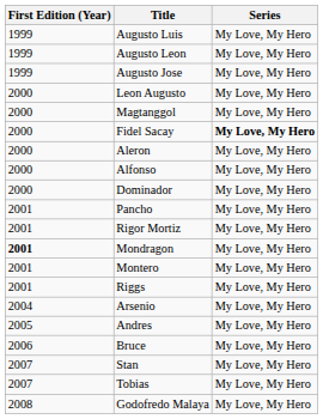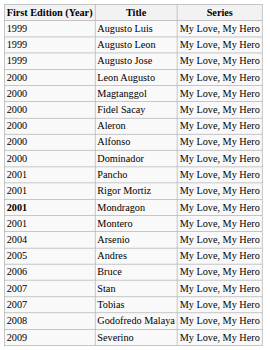 <table class="wikitable sortable">
 <tr>
 <th>First Edition (Year)</th>
 <th>Title</th>
 <th>Series</th>
 </tr>
 <tr>
 <td>1999</td>
 <td>Augusto Luis</td>
 <td>My Love, My Hero</td>
 </tr>
 <tr>
 <td>1999</td>
 <td>Augusto Leon</td>
 <td>My Love, My Hero</td>
 </tr>
 <tr>
 <td>1999</td>
 <td>Augusto Jose</td>
 <td>My Love, My Hero</td>
 </tr>
 <tr>
 <td>2000</td>
 <td>Leon Augusto</td>
 <td>My Love, My Hero</td>
 </tr>
 <tr>
 <td>2000</td>
 <td>Magtanggol</td>
 <td>My Love, My Hero</td>
 </tr>
 <tr>
 <td>2000</td>
 <td>Fidel Sacay</td>
-<td><strong>My Love, My Hero</strong></td>
+<td>My Love, My Hero</td>
 </tr>
 <tr>
 <td>2000</td>
 <td>Aleron</td>
 <td>My Love, My Hero</td>
 </tr>
 <tr>
 <td>2000</td>
 <td>Alfonso</td>
 <td>My Love, My Hero</td>
 </tr>
 <tr>
 <td>2000</td>
 <td>Dominador</td>
 <td>My Love, My Hero</td>
 </tr>
 <tr>
 <td>2001</td>
 <td>Pancho</td>
 <td>My Love, My Hero</td>
 </tr>
 <tr>
 <td>2001</td>
 <td>Rigor Mortiz</td>
 <td>My Love, My Hero</td>
 </tr>
 <tr>
 <td><strong>2001</strong></td>
 <td>Mondragon</td>
 <td>My Love, My Hero</td>
 </tr>
 <tr>
 <td>2001</td>
 <td>Montero</td>
 <td>My Love, My Hero</td>
 </tr>
 <tr>
-<td>2001</td>
-<td>Riggs</td>
-<td>My Love, My Hero</td>
-</tr>
-<tr>
 <td>2004</td>
 <td>Arsenio</td>
 <td>My Love, My Hero</td>
 </tr>
 <tr>
 <td>2005</td>
 <td>Andres</td>
 <td>My Love, My Hero</td>
 </tr>
 <tr>
 <td>2006</td>
 <td>Bruce</td>
 <td>My Love, My Hero</td>
 </tr>
 <tr>
 <td>2007</td>
 <td>Stan</td>
 <td>My Love, My Hero</td>
 </tr>
 <tr>
 <td>2007</td>
 <td>Tobias</td>
 <td>My Love, My Hero</td>
 </tr>
 <tr>
 <td>2008</td>
 <td>Godofredo Malaya</td>
 <td>My Love, My Hero</td>
 </tr>
+<tr>
+<td>2009</td>
+<td>Severino</td>
+<td>My Love, My Hero</td>
+</tr>
 </table>
